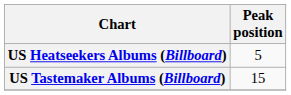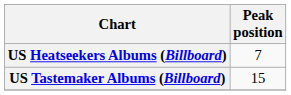 <table class="wikitable plainrowheaders sortable" style="text-align:center;" border="1">
 <tr>
 <th scope="col">Chart</th>
 <th scope="col">Peak<br>position</th>
 </tr>
 <tr>
 <th scope="row">US <a href='#'>Heatseekers Albums</a> (<em><a href='#'>Billboard</a></em>)</th>
-<td>5</td>
+<td>7</td>
 </tr>
 <tr>
 <th scope="row">US <a href='#'>Tastemaker Albums</a> (<em><a href='#'>Billboard</a></em>)</th>
 <td>15</td>
 </tr>
 <tr>
 </tr>
 </table>
